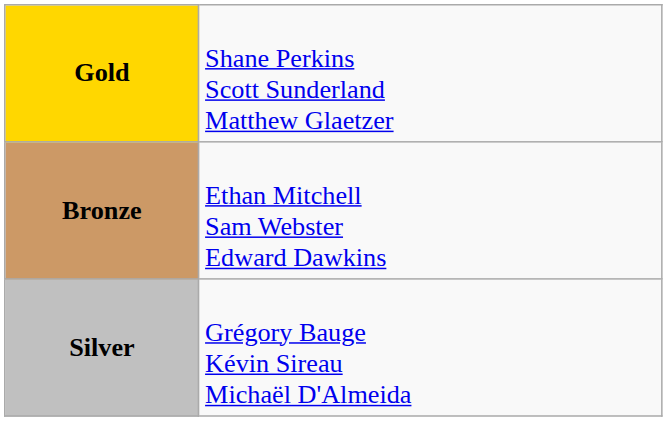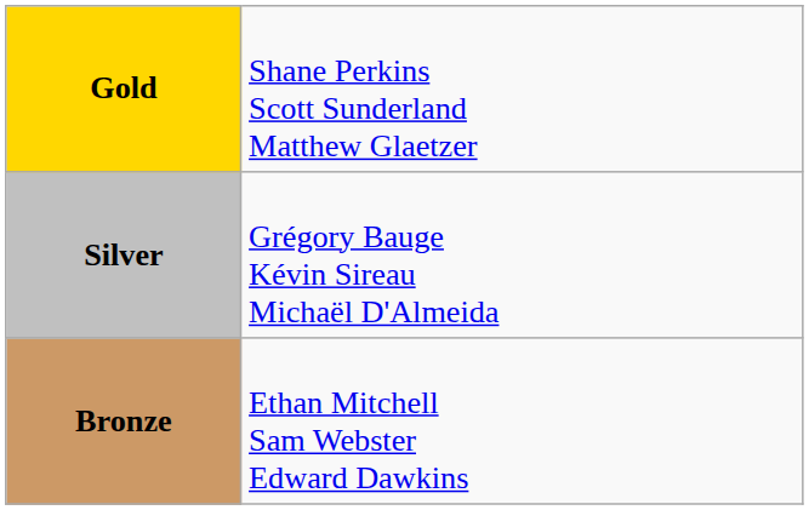 <table class="wikitable" style=" text-align:center; font-size:110%;" width="35%">
 <tr>
 <td rowspan="1" bgcolor="gold"><strong>Gold</strong></td>
 <td align=left><br><a href='#'>Shane Perkins</a><br><a href='#'>Scott Sunderland</a><br><a href='#'>Matthew Glaetzer</a></td>
 </tr>
 <tr>
+<td rowspan="1" bgcolor="silver"><strong>Silver</strong></td>
+<td align=left><br><a href='#'>Grégory Bauge</a><br><a href='#'>Kévin Sireau</a><br><a href='#'>Michaël D'Almeida</a></td>
+</tr>
+<tr>
 <td rowspan="1" bgcolor="#cc9966"><strong>Bronze</strong></td>
 <td align=left><br><a href='#'>Ethan Mitchell</a><br><a href='#'>Sam Webster</a><br><a href='#'>Edward Dawkins</a></td>
 </tr>
-<tr>
-<td rowspan="1" bgcolor="silver"><strong>Silver</strong></td>
-<td align=left><br><a href='#'>Grégory Bauge</a><br><a href='#'>Kévin Sireau</a><br><a href='#'>Michaël D'Almeida</a></td>
-</tr>
 </table>
